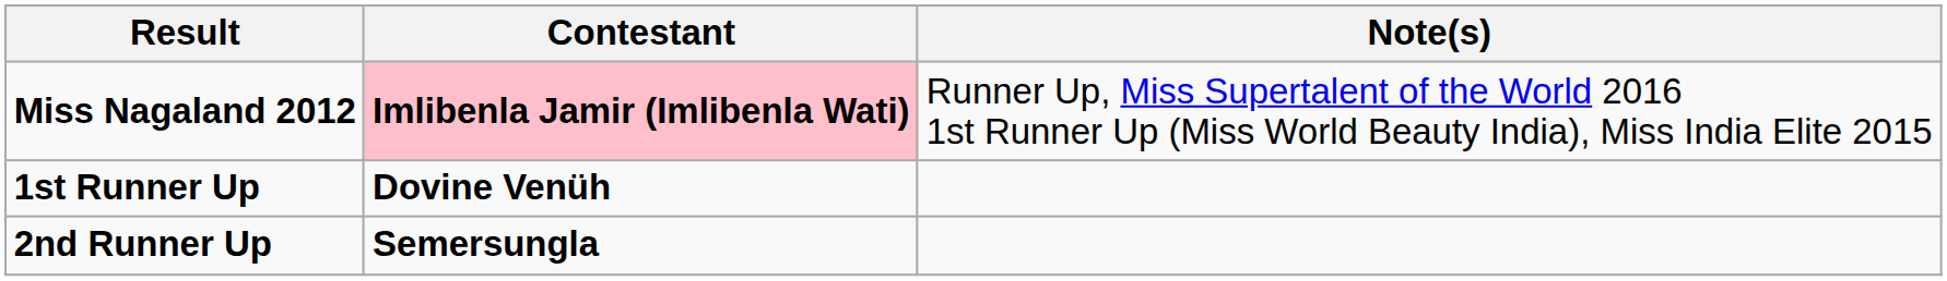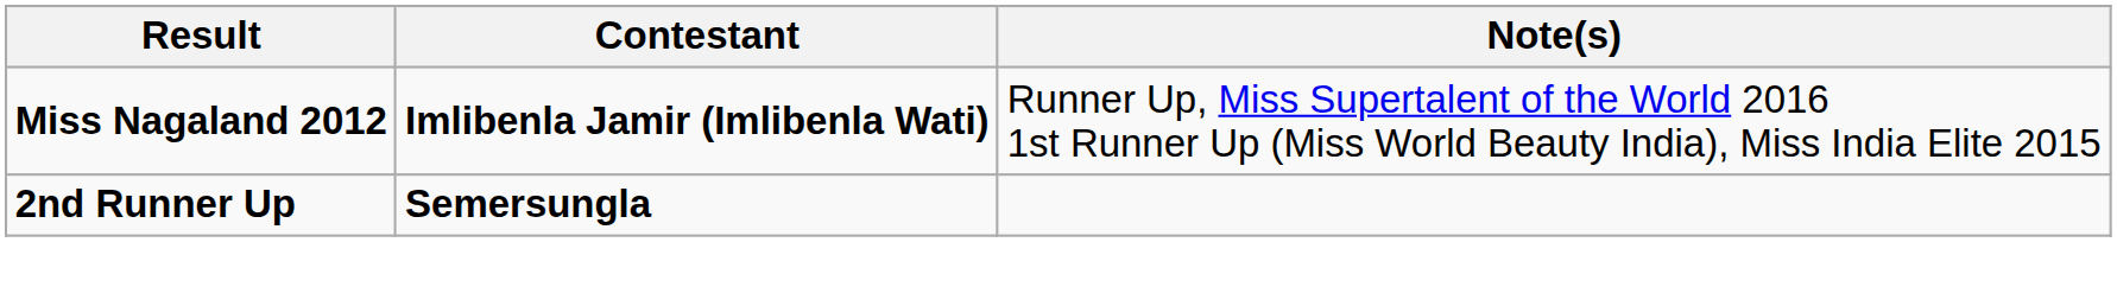 <table class="wikitable">
 <tr>
 <th>Result</th>
 <th>Contestant</th>
 <th>Note(s)</th>
 </tr>
 <tr>
 <td><strong>Miss Nagaland 2012</strong></td>
-<td style="background: pink;"><strong>Imlibenla Jamir (Imlibenla Wati)</strong></td>
+<td><strong>Imlibenla Jamir (Imlibenla Wati)</strong></td>
 <td>Runner Up, <a href='#'>Miss Supertalent of the World</a> 2016<br>1st Runner Up (Miss World Beauty India), Miss India Elite 2015</td>
-</tr>
-<tr>
-<td><strong>1st Runner Up</strong></td>
-<td><strong>Dovine Venüh</strong></td>
-<td></td>
 </tr>
 <tr>
 <td><strong>2nd Runner Up</strong></td>
 <td><strong>Semersungla</strong></td>
 <td></td>
 </tr>
 </table>
